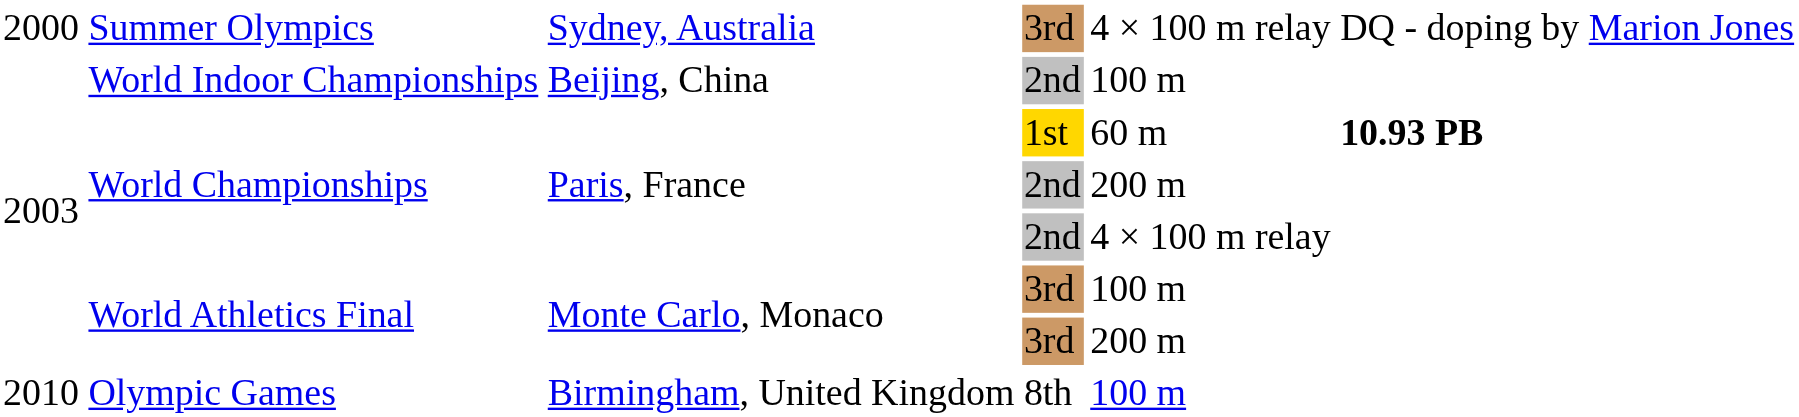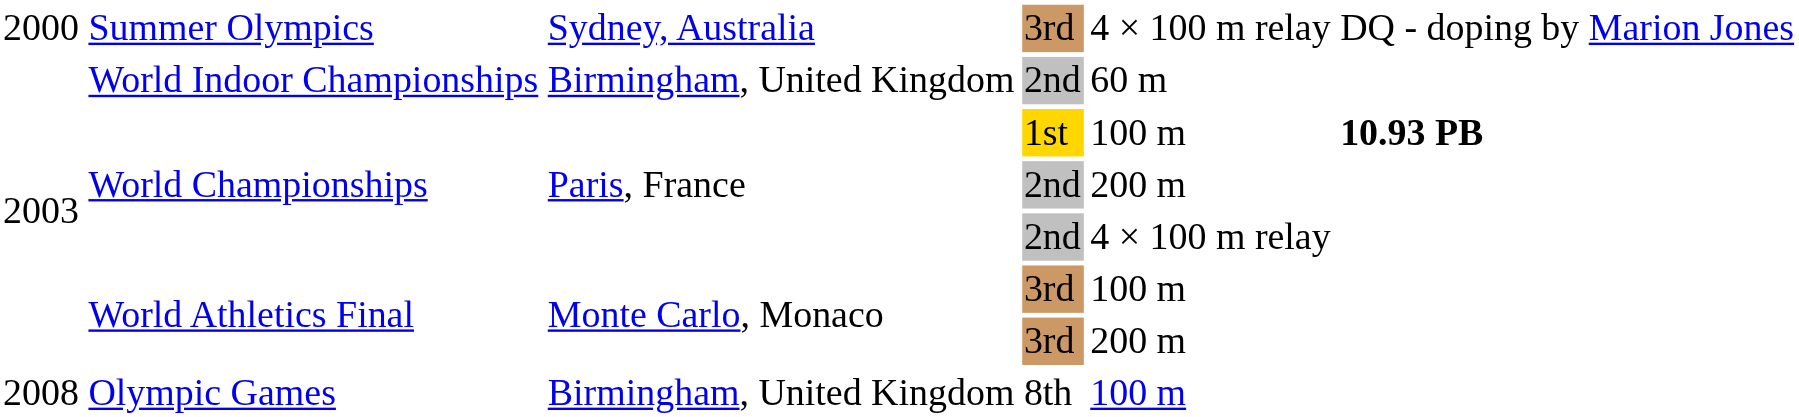 <table>
 <tr>
 <td>2000</td>
 <td><a href='#'>Summer Olympics</a></td>
 <td><a href='#'>Sydney, Australia</a></td>
 <td bgcolor="CC9966">3rd</td>
 <td>4 × 100 m relay</td>
 <td>DQ - doping by <a href='#'>Marion Jones</a></td>
 </tr>
 <tr>
 <td rowspan=6>2003</td>
 <td><a href='#'>World Indoor Championships</a></td>
-<td><a href='#'>Beijing</a>, China</td>
+<td><a href='#'>Birmingham</a>, United Kingdom</td>
 <td bgcolor="silver">2nd</td>
-<td>100 m</td>
+<td>60 m</td>
 <td></td>
 </tr>
 <tr>
 <td rowspan=3><a href='#'>World Championships</a></td>
 <td rowspan=3><a href='#'>Paris</a>, France</td>
 <td bgcolor="gold">1st</td>
-<td>60 m</td>
+<td>100 m</td>
 <td><strong>10.93 PB</strong></td>
 </tr>
 <tr>
 <td bgcolor="silver">2nd</td>
 <td>200 m</td>
 <td></td>
 </tr>
 <tr>
 <td bgcolor="silver">2nd</td>
 <td>4 × 100 m relay</td>
 <td></td>
 </tr>
 <tr>
 <td rowspan=2><a href='#'>World Athletics Final</a></td>
 <td rowspan=2><a href='#'>Monte Carlo</a>, Monaco</td>
 <td bgcolor="CC9966">3rd</td>
 <td>100 m</td>
 <td></td>
 </tr>
 <tr>
 <td bgcolor="CC9966">3rd</td>
 <td>200 m</td>
 <td></td>
 </tr>
 <tr>
-<td>2010</td>
+<td>2008</td>
 <td><a href='#'>Olympic Games</a></td>
 <td><a href='#'>Birmingham</a>, United Kingdom</td>
 <td>8th</td>
 <td><a href='#'>100 m</a></td>
 </tr>
 </table>
